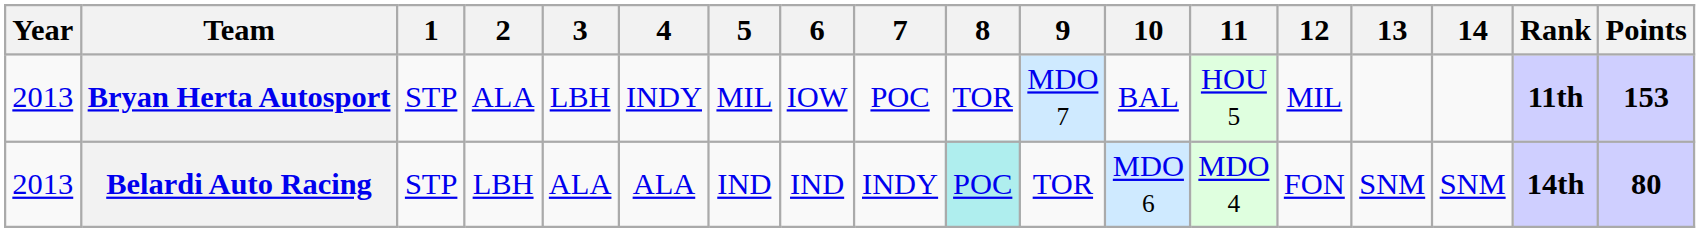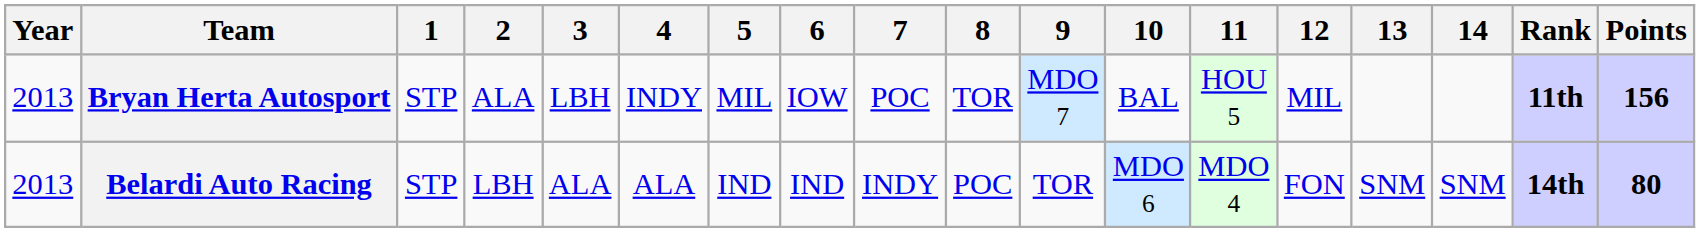 <table class="wikitable" style="text-align:center; font-size:85%">
 <tr>
 <th>Year</th>
 <th>Team</th>
 <th>1</th>
 <th>2</th>
 <th>3</th>
 <th>4</th>
 <th>5</th>
 <th>6</th>
 <th>7</th>
 <th>8</th>
 <th>9</th>
 <th>10</th>
 <th>11</th>
 <th>12</th>
 <th>13</th>
 <th>14</th>
 <th>Rank</th>
 <th>Points</th>
 </tr>
 <tr>
 <td><a href='#'>2013</a></td>
 <th nowrap><a href='#'>Bryan Herta Autosport</a></th>
 <td><a href='#'>STP</a></td>
 <td><a href='#'>ALA</a></td>
 <td><a href='#'>LBH</a></td>
 <td><a href='#'>INDY</a></td>
 <td><a href='#'>MIL</a></td>
 <td><a href='#'>IOW</a></td>
 <td><a href='#'>POC</a></td>
 <td><a href='#'>TOR</a></td>
 <td style="background:#CFEAFF;"><a href='#'>MDO</a><br><small>7</small></td>
 <td><a href='#'>BAL</a></td>
 <td style="background:#DFFFDF;"><a href='#'>HOU</a><br><small>5</small></td>
 <td><a href='#'>MIL</a></td>
 <td></td>
 <td></td>
 <td style="background:#CFCFFF;"><strong>11th</strong></td>
-<td style="background:#CFCFFF;"><strong>153</strong></td>
+<td style="background:#CFCFFF;"><strong>156</strong></td>
 </tr>
 <tr>
 <td><a href='#'>2013</a></td>
 <th nowrap><a href='#'>Belardi Auto Racing</a></th>
 <td><a href='#'>STP</a></td>
 <td><a href='#'>LBH</a></td>
 <td><a href='#'>ALA</a></td>
 <td><a href='#'>ALA</a></td>
 <td><a href='#'>IND</a></td>
 <td><a href='#'>IND</a></td>
 <td><a href='#'>INDY</a></td>
-<td style="background: paleturquoise;"><a href='#'>POC</a></td>
+<td><a href='#'>POC</a></td>
 <td><a href='#'>TOR</a></td>
 <td style="background:#CFEAFF;"><a href='#'>MDO</a><br><small>6</small></td>
 <td style="background:#DFFFDF;"><a href='#'>MDO</a><br><small>4</small></td>
 <td><a href='#'>FON</a></td>
 <td><a href='#'>SNM</a></td>
 <td><a href='#'>SNM</a></td>
 <td style="background:#CFCFFF;"><strong>14th</strong></td>
 <td style="background:#CFCFFF;"><strong>80</strong></td>
 </tr>
 </table>
